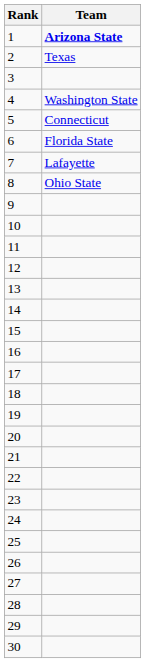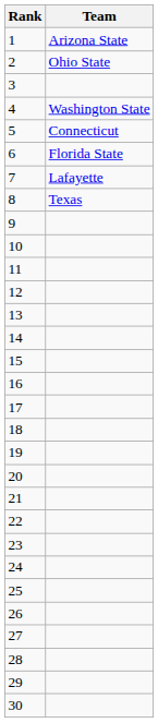 <table class=wikitable>
 <tr>
 <th>Rank</th>
 <th>Team</th>
 </tr>
 <tr>
 <td>1</td>
-<td><strong><a href='#'>Arizona State</a></strong></td>
+<td><a href='#'>Arizona State</a></td>
 </tr>
 <tr>
 <td>2</td>
-<td><a href='#'>Texas</a></td>
+<td><a href='#'>Ohio State</a></td>
 </tr>
 <tr>
 <td>3</td>
 <td></td>
 </tr>
 <tr>
 <td>4</td>
 <td><a href='#'>Washington State</a></td>
 </tr>
 <tr>
 <td>5</td>
 <td><a href='#'>Connecticut</a></td>
 </tr>
 <tr>
 <td>6</td>
 <td><a href='#'>Florida State</a></td>
 </tr>
 <tr>
 <td>7</td>
 <td><a href='#'>Lafayette</a></td>
 </tr>
 <tr>
 <td>8</td>
-<td><a href='#'>Ohio State</a></td>
+<td><a href='#'>Texas</a></td>
 </tr>
 <tr>
 <td>9</td>
 <td></td>
 </tr>
 <tr>
 <td>10</td>
 <td></td>
 </tr>
 <tr>
 <td>11</td>
 <td></td>
 </tr>
 <tr>
 <td>12</td>
 <td></td>
 </tr>
 <tr>
 <td>13</td>
 <td></td>
 </tr>
 <tr>
 <td>14</td>
 <td></td>
 </tr>
 <tr>
 <td>15</td>
 <td></td>
 </tr>
 <tr>
 <td>16</td>
 <td></td>
 </tr>
 <tr>
 <td>17</td>
 <td></td>
 </tr>
 <tr>
 <td>18</td>
 <td></td>
 </tr>
 <tr>
 <td>19</td>
 <td></td>
 </tr>
 <tr>
 <td>20</td>
 <td></td>
 </tr>
 <tr>
 <td>21</td>
 <td></td>
 </tr>
 <tr>
 <td>22</td>
 <td></td>
 </tr>
 <tr>
 <td>23</td>
 <td></td>
 </tr>
 <tr>
 <td>24</td>
 <td></td>
 </tr>
 <tr>
 <td>25</td>
 <td></td>
 </tr>
 <tr>
 <td>26</td>
 <td></td>
 </tr>
 <tr>
 <td>27</td>
 <td></td>
 </tr>
 <tr>
 <td>28</td>
 <td></td>
 </tr>
 <tr>
 <td>29</td>
 <td></td>
 </tr>
 <tr>
 <td>30</td>
 <td></td>
 </tr>
 </table>
